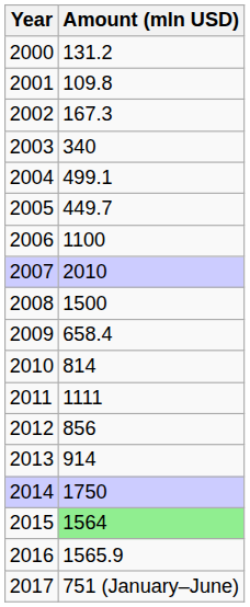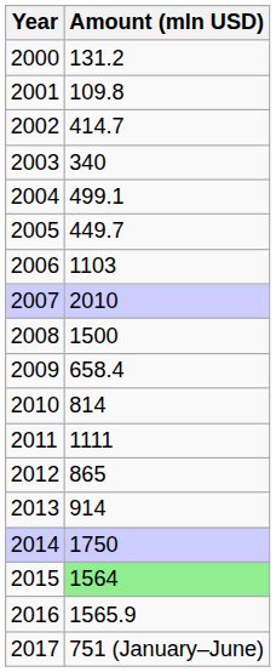 <table class="wikitable sortable" style="margin-left:100px;margin-right:auto">
 <tr>
 <th>Year</th>
 <th>Amount (mln USD)</th>
 </tr>
 <tr>
 <td>2000</td>
 <td>131.2</td>
 </tr>
 <tr>
 <td>2001</td>
 <td>109.8</td>
 </tr>
 <tr>
 <td>2002</td>
-<td>167.3</td>
+<td>414.7</td>
 </tr>
 <tr>
 <td>2003</td>
 <td>340</td>
 </tr>
 <tr>
 <td>2004</td>
 <td>499.1</td>
 </tr>
 <tr>
 <td>2005</td>
 <td>449.7</td>
 </tr>
 <tr>
 <td>2006</td>
-<td>1100</td>
+<td>1103</td>
 </tr>
 <tr style="background:#ccf;">
 <td>2007</td>
 <td>2010</td>
 </tr>
 <tr>
 <td>2008</td>
 <td>1500</td>
 </tr>
 <tr>
 <td>2009</td>
 <td>658.4</td>
 </tr>
 <tr>
 <td>2010</td>
 <td>814</td>
 </tr>
 <tr>
 <td>2011</td>
 <td>1111</td>
 </tr>
 <tr>
 <td>2012</td>
-<td>856</td>
+<td>865</td>
 </tr>
 <tr>
 <td>2013</td>
 <td>914 </td>
 </tr>
 <tr style="background:#ccf;">
 <td>2014</td>
 <td>1750 </td>
 </tr>
 <tr>
 <td>2015</td>
 <td style="background: lightgreen;">1564 </td>
 </tr>
 <tr>
 <td>2016</td>
 <td>1565.9 </td>
 </tr>
 <tr>
 <td>2017</td>
 <td>751 (January–June) </td>
 </tr>
 </table>
